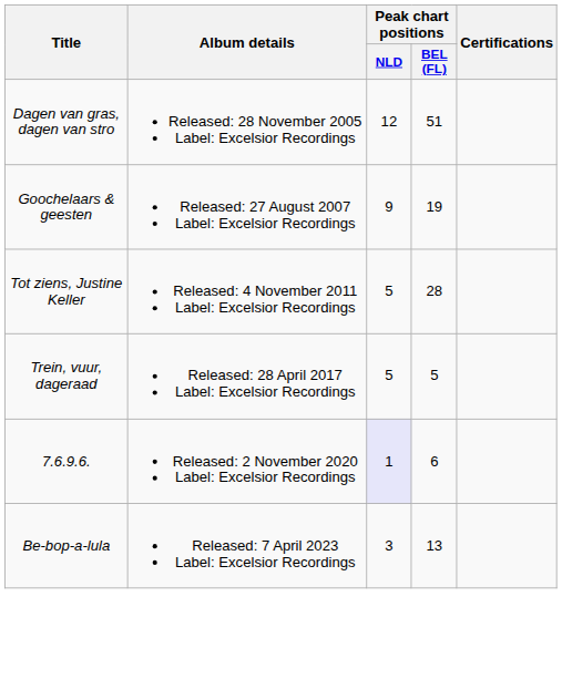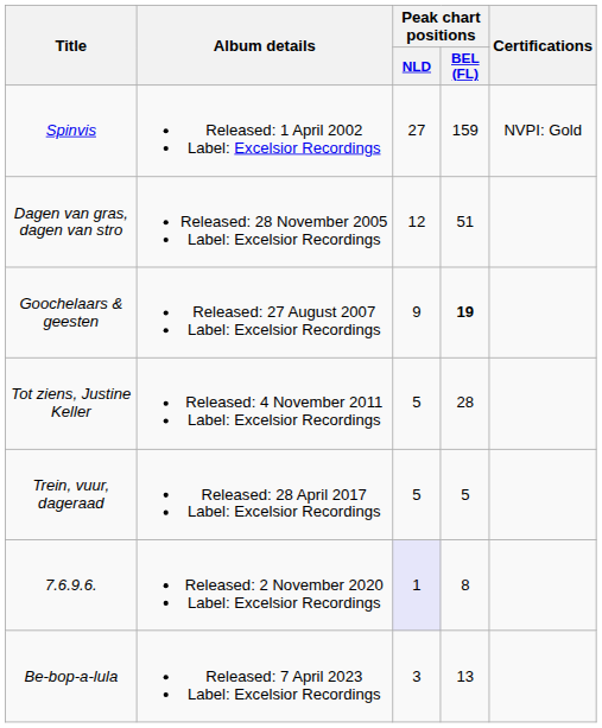 <table class="wikitable" style="text-align:center;">
 <tr>
 <th scope="col" rowspan="2" style="width:8em;">Title</th>
 <th scope="col" rowspan="2" style="width:16em;">Album details</th>
 <th scope="col" colspan="2">Peak chart positions</th>
 <th rowspan="2">Certifications</th>
 </tr>
 <tr>
 <th scope="col" style="width:3em;font-size:90%;"><a href='#'>NLD</a><br></th>
 <th scope="col" style="width:3em;font-size:90%;"><a href='#'>BEL<br>(FL)</a><br></th>
 </tr>
 <tr>
+<td><em><a href='#'>Spinvis</a></em></td>
+<td><br><ul><li>Released: 1 April 2002</li><li>Label: <a href='#'>Excelsior Recordings</a></li></ul></td>
+<td>27</td>
+<td>159</td>
+<td>NVPI: Gold</td>
+</tr>
+<tr>
 <td><em>Dagen van gras, dagen van stro</em></td>
 <td><br><ul><li>Released: 28 November 2005</li><li>Label: Excelsior Recordings</li></ul></td>
 <td>12</td>
 <td>51</td>
 <td></td>
 </tr>
 <tr>
 <td><em>Goochelaars & geesten</em></td>
 <td><br><ul><li>Released: 27 August 2007</li><li>Label: Excelsior Recordings</li></ul></td>
 <td>9</td>
-<td>19</td>
+<td><strong>19</strong></td>
 <td></td>
 </tr>
 <tr>
 <td><em>Tot ziens, Justine Keller</em></td>
 <td><br><ul><li>Released: 4 November 2011</li><li>Label: Excelsior Recordings</li></ul></td>
 <td>5</td>
 <td>28</td>
 <td></td>
 </tr>
 <tr>
 <td><em>Trein, vuur, dageraad</em></td>
 <td><br><ul><li>Released: 28 April 2017</li><li>Label: Excelsior Recordings</li></ul></td>
 <td>5</td>
 <td>5</td>
 <td></td>
 </tr>
 <tr>
 <td><em>7.6.9.6.</em></td>
 <td><br><ul><li>Released: 2 November 2020</li><li>Label: Excelsior Recordings</li></ul></td>
 <td style="background: lavender;">1</td>
-<td>6</td>
+<td>8</td>
 <td></td>
 </tr>
 <tr>
 <td><em>Be-bop-a-lula</em></td>
 <td><br><ul><li>Released: 7 April 2023</li><li>Label: Excelsior Recordings</li></ul></td>
 <td>3</td>
 <td>13</td>
 <td></td>
 </tr>
 </table>
